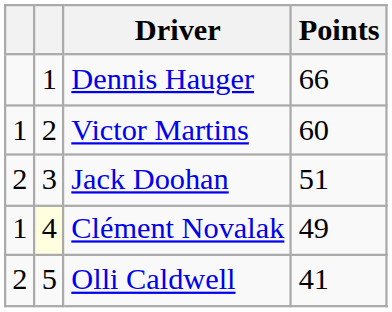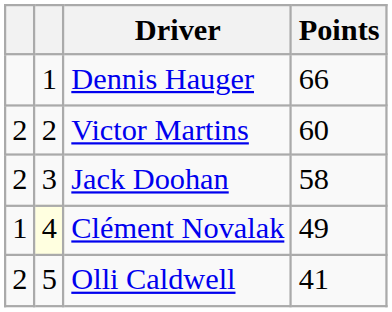 <table class="wikitable" style="font-size: 85%;">
 <tr>
 <th></th>
 <th></th>
 <th>Driver</th>
 <th>Points</th>
 </tr>
 <tr>
 <td align="left"></td>
 <td align="center">1</td>
 <td> <a href='#'>Dennis Hauger</a></td>
 <td>66</td>
 </tr>
 <tr>
-<td align="left"> 1</td>
+<td align="left"> 2</td>
 <td align="center">2</td>
 <td> <a href='#'>Victor Martins</a></td>
 <td>60</td>
 </tr>
 <tr>
 <td align="left"> 2</td>
 <td align="center">3</td>
 <td> <a href='#'>Jack Doohan</a></td>
-<td>51</td>
+<td>58</td>
 </tr>
 <tr>
 <td align="left"> 1</td>
 <td align="center" style="background: lightyellow;">4</td>
 <td> <a href='#'>Clément Novalak</a></td>
 <td>49</td>
 </tr>
 <tr>
 <td align="left"> 2</td>
 <td align="center">5</td>
 <td> <a href='#'>Olli Caldwell</a></td>
 <td>41</td>
 </tr>
 </table>
